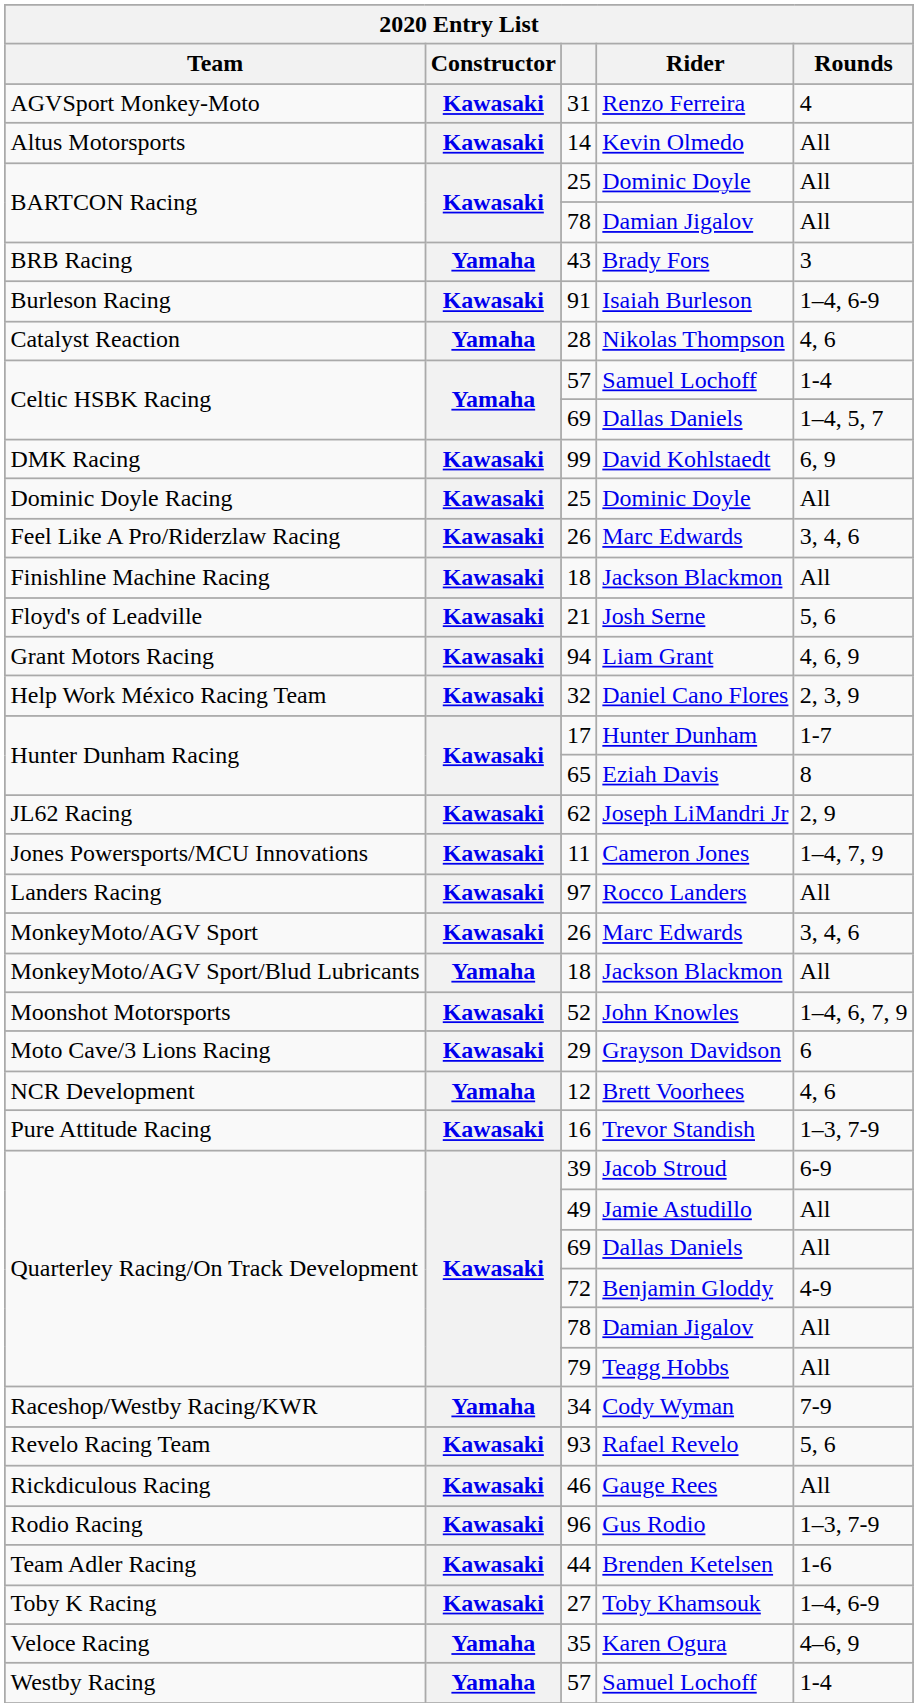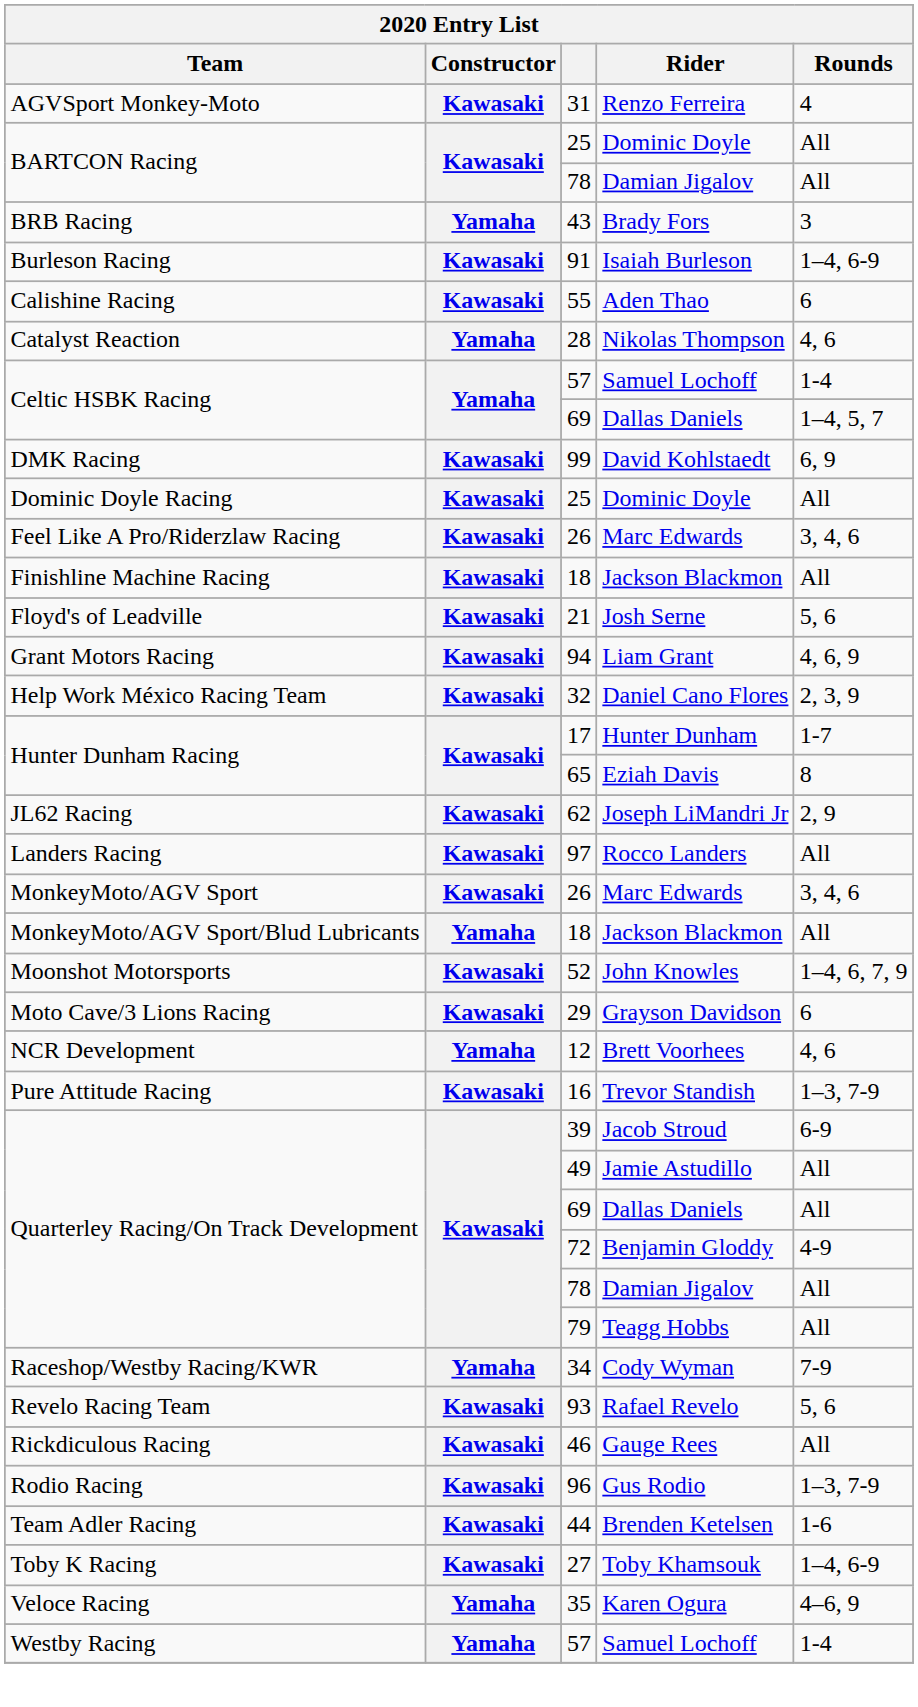 <table class="wikitable" style="font-size: 85%;">
 <tr>
 <th colspan=5>2020 Entry List</th>
 </tr>
 <tr>
 <th>Team</th>
 <th>Constructor</th>
 <th></th>
 <th>Rider</th>
 <th>Rounds</th>
 </tr>
 <tr>
 <td>AGVSport Monkey-Moto</td>
 <th><a href='#'>Kawasaki</a></th>
 <td align=center>31</td>
 <td align=left> <a href='#'>Renzo Ferreira</a></td>
 <td>4</td>
-</tr>
-<tr>
-<td>Altus Motorsports</td>
-<th><a href='#'>Kawasaki</a></th>
-<td align=center>14</td>
-<td align=left> <a href='#'>Kevin Olmedo</a></td>
-<td>All</td>
 </tr>
 <tr>
 <td rowspan=2>BARTCON Racing</td>
 <th rowspan=2><a href='#'>Kawasaki</a></th>
 <td align=center>25</td>
 <td align=left> <a href='#'>Dominic Doyle</a></td>
 <td>All</td>
 </tr>
 <tr>
 <td align=center>78</td>
 <td align=left> <a href='#'>Damian Jigalov</a></td>
 <td>All</td>
 </tr>
 <tr>
 <td>BRB Racing</td>
 <th><a href='#'>Yamaha</a></th>
 <td align=center>43</td>
 <td align=left> <a href='#'>Brady Fors</a></td>
 <td>3</td>
 </tr>
 <tr>
 <td>Burleson Racing</td>
 <th><a href='#'>Kawasaki</a></th>
 <td align=center>91</td>
 <td align=left> <a href='#'>Isaiah Burleson</a></td>
 <td>1–4, 6-9</td>
+</tr>
+<tr>
+<td>Calishine Racing</td>
+<th><a href='#'>Kawasaki</a></th>
+<td align=center>55</td>
+<td align=left> <a href='#'>Aden Thao</a></td>
+<td>6</td>
 </tr>
 <tr>
 <td>Catalyst Reaction</td>
 <th><a href='#'>Yamaha</a></th>
 <td align=center>28</td>
 <td align=left> <a href='#'>Nikolas Thompson</a></td>
 <td>4, 6</td>
 </tr>
 <tr>
 <td rowspan=2>Celtic HSBK Racing</td>
 <th rowspan=2><a href='#'>Yamaha</a></th>
 <td align=center>57</td>
 <td align=left> <a href='#'>Samuel Lochoff</a></td>
 <td>1-4</td>
 </tr>
 <tr>
 <td align=center>69</td>
 <td align=left> <a href='#'>Dallas Daniels</a></td>
 <td>1–4, 5, 7</td>
 </tr>
 <tr>
 <td>DMK Racing</td>
 <th><a href='#'>Kawasaki</a></th>
 <td align=center>99</td>
 <td align=left> <a href='#'>David Kohlstaedt</a></td>
 <td>6, 9</td>
 </tr>
 <tr>
 <td>Dominic Doyle Racing</td>
 <th><a href='#'>Kawasaki</a></th>
 <td align=center>25</td>
 <td align=left> <a href='#'>Dominic Doyle</a></td>
 <td>All</td>
 </tr>
 <tr>
 <td>Feel Like A Pro/Riderzlaw Racing</td>
 <th><a href='#'>Kawasaki</a></th>
 <td align=center>26</td>
 <td align=left> <a href='#'>Marc Edwards</a></td>
 <td>3, 4, 6</td>
 </tr>
 <tr>
 <td>Finishline Machine Racing</td>
 <th><a href='#'>Kawasaki</a></th>
 <td align=center>18</td>
 <td align=left> <a href='#'>Jackson Blackmon</a></td>
 <td>All</td>
 </tr>
 <tr>
 <td>Floyd's of Leadville</td>
 <th><a href='#'>Kawasaki</a></th>
 <td align=center>21</td>
 <td align=left> <a href='#'>Josh Serne</a></td>
 <td>5, 6</td>
 </tr>
 <tr>
 <td>Grant Motors Racing</td>
 <th><a href='#'>Kawasaki</a></th>
 <td align=center>94</td>
 <td align=left> <a href='#'>Liam Grant</a></td>
 <td>4, 6, 9</td>
 </tr>
 <tr>
 <td>Help Work México Racing Team</td>
 <th><a href='#'>Kawasaki</a></th>
 <td align=center>32</td>
 <td align=left> <a href='#'>Daniel Cano Flores</a></td>
 <td>2, 3, 9</td>
 </tr>
 <tr>
 <td rowspan=2>Hunter Dunham Racing</td>
 <th rowspan=2><a href='#'>Kawasaki</a></th>
 <td align=center>17</td>
 <td align=left> <a href='#'>Hunter Dunham</a></td>
 <td>1-7</td>
 </tr>
 <tr>
 <td align=center>65</td>
 <td align=left> <a href='#'>Eziah Davis</a></td>
 <td>8</td>
 </tr>
 <tr>
 <td>JL62 Racing</td>
 <th><a href='#'>Kawasaki</a></th>
 <td align=center>62</td>
 <td align=left> <a href='#'>Joseph LiMandri Jr</a></td>
 <td>2, 9</td>
-</tr>
-<tr>
-<td>Jones Powersports/MCU Innovations</td>
-<th><a href='#'>Kawasaki</a></th>
-<td align=center>11</td>
-<td align=left> <a href='#'>Cameron Jones</a></td>
-<td>1–4, 7, 9</td>
 </tr>
 <tr>
 <td>Landers Racing</td>
 <th><a href='#'>Kawasaki</a></th>
 <td align=center>97</td>
 <td align=left> <a href='#'>Rocco Landers</a></td>
 <td>All</td>
 </tr>
 <tr>
 <td>MonkeyMoto/AGV Sport</td>
 <th><a href='#'>Kawasaki</a></th>
 <td align=center>26</td>
 <td align=left> <a href='#'>Marc Edwards</a></td>
 <td>3, 4, 6</td>
 </tr>
 <tr>
 <td>MonkeyMoto/AGV Sport/Blud Lubricants</td>
 <th><a href='#'>Yamaha</a></th>
 <td align=center>18</td>
 <td align=left> <a href='#'>Jackson Blackmon</a></td>
 <td>All</td>
 </tr>
 <tr>
 <td>Moonshot Motorsports</td>
 <th><a href='#'>Kawasaki</a></th>
 <td align=center>52</td>
 <td align=left> <a href='#'>John Knowles</a></td>
 <td>1–4, 6, 7, 9</td>
 </tr>
 <tr>
 <td>Moto Cave/3 Lions Racing</td>
 <th><a href='#'>Kawasaki</a></th>
 <td align=center>29</td>
 <td align=left> <a href='#'>Grayson Davidson</a></td>
 <td>6</td>
 </tr>
 <tr>
 <td>NCR Development</td>
 <th><a href='#'>Yamaha</a></th>
 <td align=center>12</td>
 <td align=left> <a href='#'>Brett Voorhees</a></td>
 <td>4, 6</td>
 </tr>
 <tr>
 <td>Pure Attitude Racing</td>
 <th><a href='#'>Kawasaki</a></th>
 <td align=center>16</td>
 <td align=left> <a href='#'>Trevor Standish</a></td>
 <td>1–3, 7-9</td>
 </tr>
 <tr>
 <td rowspan=6>Quarterley Racing/On Track Development</td>
 <th rowspan=6><a href='#'>Kawasaki</a></th>
 <td align=center>39</td>
 <td align=left> <a href='#'>Jacob Stroud</a></td>
 <td>6-9</td>
 </tr>
 <tr>
 <td align=center>49</td>
 <td align=left> <a href='#'>Jamie Astudillo</a></td>
 <td>All</td>
 </tr>
 <tr>
 <td align=center>69</td>
 <td align=left> <a href='#'>Dallas Daniels</a></td>
 <td>All</td>
 </tr>
 <tr>
 <td align=center>72</td>
 <td align=left> <a href='#'>Benjamin Gloddy</a></td>
 <td>4-9</td>
 </tr>
 <tr>
 <td align=center>78</td>
 <td align=left> <a href='#'>Damian Jigalov</a></td>
 <td>All</td>
 </tr>
 <tr>
 <td align=center>79</td>
 <td align=left> <a href='#'>Teagg Hobbs</a></td>
 <td>All</td>
 </tr>
 <tr>
 <td>Raceshop/Westby Racing/KWR</td>
 <th><a href='#'>Yamaha</a></th>
 <td align=center>34</td>
 <td align=left> <a href='#'>Cody Wyman</a></td>
 <td>7-9</td>
 </tr>
 <tr>
 <td>Revelo Racing Team</td>
 <th><a href='#'>Kawasaki</a></th>
 <td align=center>93</td>
 <td align=left> <a href='#'>Rafael Revelo</a></td>
 <td>5, 6</td>
 </tr>
 <tr>
 <td>Rickdiculous Racing</td>
 <th><a href='#'>Kawasaki</a></th>
 <td align=center>46</td>
 <td align=left> <a href='#'>Gauge Rees</a></td>
 <td>All</td>
 </tr>
 <tr>
 <td>Rodio Racing</td>
 <th><a href='#'>Kawasaki</a></th>
 <td align=center>96</td>
 <td align=left> <a href='#'>Gus Rodio</a></td>
 <td>1–3, 7-9</td>
 </tr>
 <tr>
 <td>Team Adler Racing</td>
 <th><a href='#'>Kawasaki</a></th>
 <td align=center>44</td>
 <td align=left> <a href='#'>Brenden Ketelsen</a></td>
 <td>1-6</td>
 </tr>
 <tr>
 <td>Toby K Racing</td>
 <th><a href='#'>Kawasaki</a></th>
 <td align=center>27</td>
 <td align=left> <a href='#'>Toby Khamsouk</a></td>
 <td>1–4, 6-9</td>
 </tr>
 <tr>
 <td>Veloce Racing</td>
 <th><a href='#'>Yamaha</a></th>
 <td align=center>35</td>
 <td align=left> <a href='#'>Karen Ogura</a></td>
 <td>4–6, 9</td>
 </tr>
 <tr>
 <td>Westby Racing</td>
 <th><a href='#'>Yamaha</a></th>
 <td align=center>57</td>
 <td align=left> <a href='#'>Samuel Lochoff</a></td>
 <td>1-4</td>
 </tr>
 <tr>
 </tr>
 </table>
